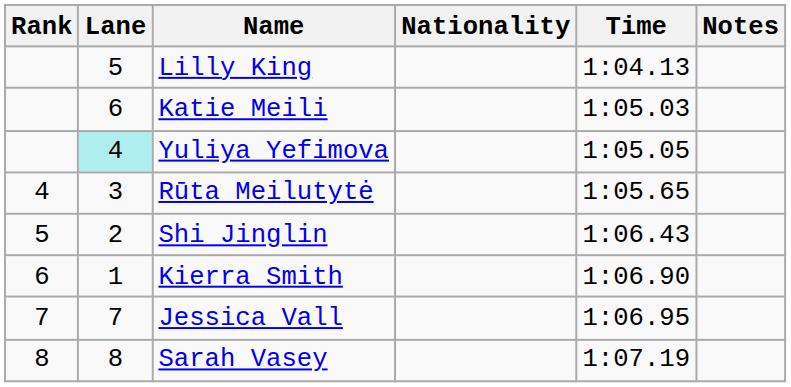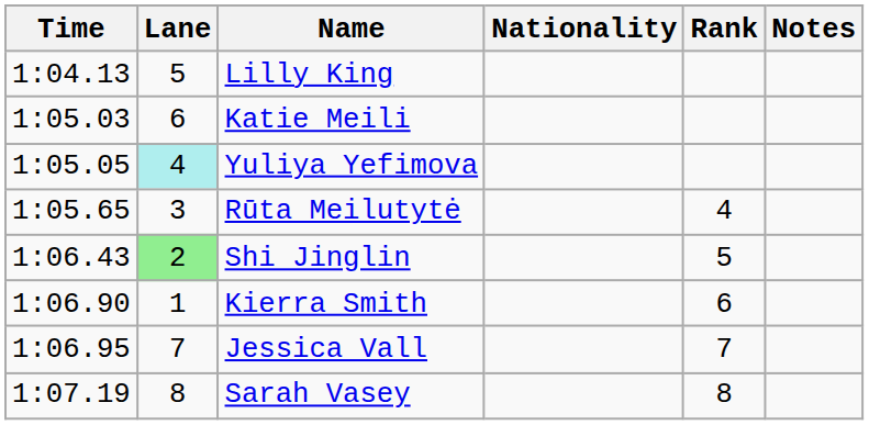 <table class="wikitable sortable" style="text-align:center">
 <tr>
-<th>Rank</th>
+<th>Time</th>
 <th>Lane</th>
 <th>Name</th>
 <th>Nationality</th>
-<th>Time</th>
+<th>Rank</th>
 <th>Notes</th>
 </tr>
 <tr>
-<td></td>
+<td>1:04.13</td>
 <td>5</td>
 <td align=left><a href='#'>Lilly King</a></td>
 <td align=left></td>
-<td>1:04.13</td>
+<td></td>
 <td></td>
 </tr>
 <tr>
-<td></td>
+<td>1:05.03</td>
 <td>6</td>
 <td align=left><a href='#'>Katie Meili</a></td>
 <td align=left></td>
-<td>1:05.03</td>
+<td></td>
 <td></td>
 </tr>
 <tr>
-<td></td>
+<td>1:05.05</td>
 <td style="background: paleturquoise;">4</td>
 <td align=left><a href='#'>Yuliya Yefimova</a></td>
 <td align=left></td>
-<td>1:05.05</td>
+<td></td>
 <td></td>
 </tr>
 <tr>
-<td>4</td>
+<td>1:05.65</td>
 <td>3</td>
 <td align=left><a href='#'>Rūta Meilutytė</a></td>
 <td align=left></td>
-<td>1:05.65</td>
+<td>4</td>
 <td></td>
 </tr>
 <tr>
-<td>5</td>
-<td>2</td>
+<td>1:06.43</td>
+<td style="background: lightgreen;">2</td>
 <td align=left><a href='#'>Shi Jinglin</a></td>
 <td align=left></td>
-<td>1:06.43</td>
+<td>5</td>
 <td></td>
 </tr>
 <tr>
-<td>6</td>
+<td>1:06.90</td>
 <td>1</td>
 <td align=left><a href='#'>Kierra Smith</a></td>
 <td align=left></td>
-<td>1:06.90</td>
+<td>6</td>
 <td></td>
 </tr>
 <tr>
-<td>7</td>
+<td>1:06.95</td>
 <td>7</td>
 <td align=left><a href='#'>Jessica Vall</a></td>
 <td align=left></td>
-<td>1:06.95</td>
+<td>7</td>
 <td></td>
 </tr>
 <tr>
-<td>8</td>
+<td>1:07.19</td>
 <td>8</td>
 <td align=left><a href='#'>Sarah Vasey</a></td>
 <td align=left></td>
-<td>1:07.19</td>
+<td>8</td>
 <td></td>
 </tr>
 </table>
